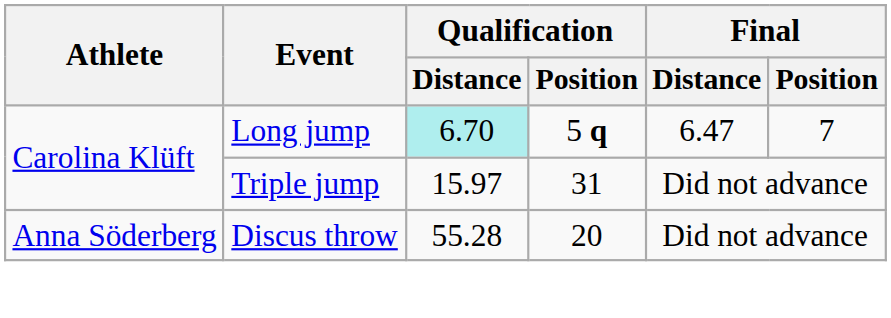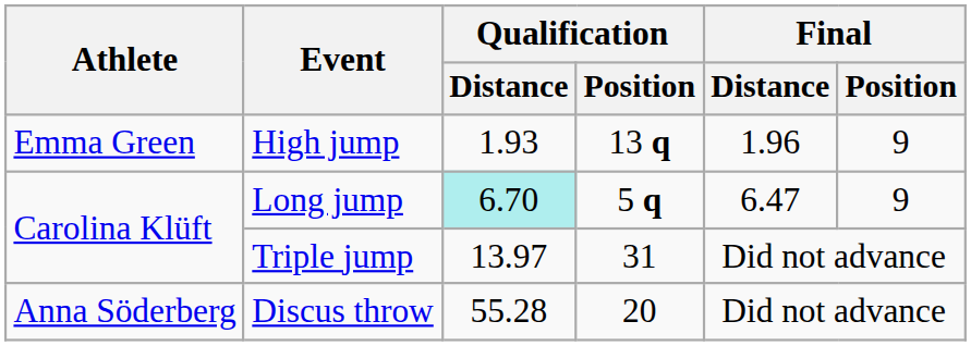 <table class=wikitable style="font-size:90%">
 <tr>
 <th rowspan="2">Athlete</th>
 <th rowspan="2">Event</th>
 <th colspan="2">Qualification</th>
 <th colspan="2">Final</th>
 </tr>
 <tr style="font-size:95%">
 <th>Distance</th>
 <th>Position</th>
 <th>Distance</th>
 <th>Position</th>
 </tr>
 <tr align=center>
+<td align=left><a href='#'>Emma Green</a></td>
+<td align=left><a href='#'>High jump</a></td>
+<td>1.93</td>
+<td>13 <strong>q</strong></td>
+<td>1.96</td>
+<td>9</td>
+</tr>
+<tr align=center>
 <td align=left rowspan=2><a href='#'>Carolina Klüft</a></td>
 <td align=left><a href='#'>Long jump</a></td>
 <td style="background: paleturquoise;">6.70</td>
 <td>5 <strong>q</strong></td>
 <td>6.47</td>
-<td>7</td>
+<td>9</td>
 </tr>
 <tr align=center>
 <td align=left><a href='#'>Triple jump</a></td>
-<td>15.97</td>
+<td>13.97</td>
 <td>31</td>
 <td colspan=2>Did not advance</td>
 </tr>
 <tr align=center>
 <td align=left><a href='#'>Anna Söderberg</a></td>
 <td align=left><a href='#'>Discus throw</a></td>
 <td>55.28</td>
 <td>20</td>
 <td colspan=2>Did not advance</td>
 </tr>
 </table>
